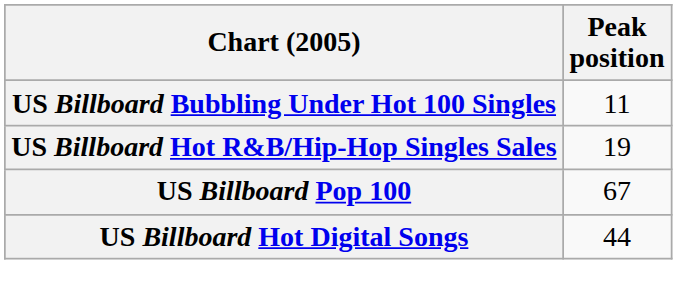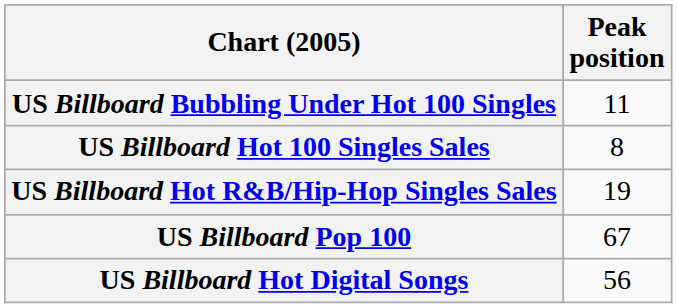 <table class="wikitable sortable plainrowheaders" style="text-align:center">
 <tr>
 <th scope="col">Chart (2005)</th>
 <th scope="col">Peak<br>position</th>
 </tr>
 <tr>
 <th scope="row">US <em>Billboard</em> <a href='#'>Bubbling Under Hot 100 Singles</a></th>
 <td>11</td>
+</tr>
+<tr>
+<th scope="row">US <em>Billboard</em> <a href='#'>Hot 100 Singles Sales</a></th>
+<td>8</td>
 </tr>
 <tr>
 <th scope="row">US <em>Billboard</em> <a href='#'>Hot R&B/Hip-Hop Singles Sales</a></th>
 <td>19</td>
 </tr>
 <tr>
 <th scope="row">US <em>Billboard</em> <a href='#'>Pop 100</a></th>
 <td>67</td>
 </tr>
 <tr>
 <th scope="row">US <em>Billboard</em> <a href='#'>Hot Digital Songs</a></th>
-<td>44</td>
+<td>56</td>
 </tr>
 </table>
